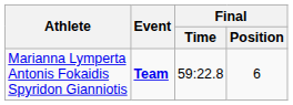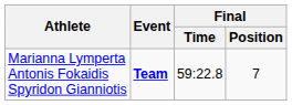 <table class="wikitable" border="1" style="font-size:90%">
 <tr>
 <th rowspan=2>Athlete</th>
 <th rowspan=2>Event</th>
 <th colspan=2>Final</th>
 </tr>
 <tr>
 <th>Time</th>
 <th>Position</th>
 </tr>
 <tr>
 <td rowspan=1><a href='#'>Marianna Lymperta</a><br><a href='#'>Antonis Fokaidis</a><br><a href='#'>Spyridon Gianniotis</a></td>
 <td><strong><a href='#'>Team</a></strong></td>
 <td align=center>59:22.8</td>
-<td align=center>6</td>
+<td align=center>7</td>
 </tr>
 </table>
